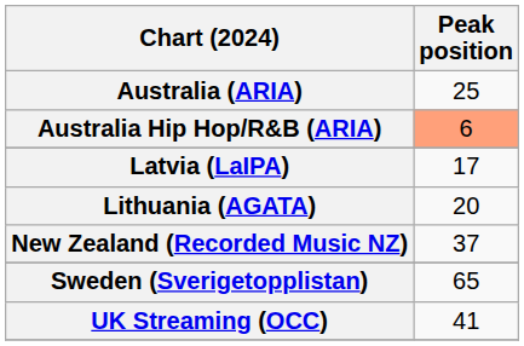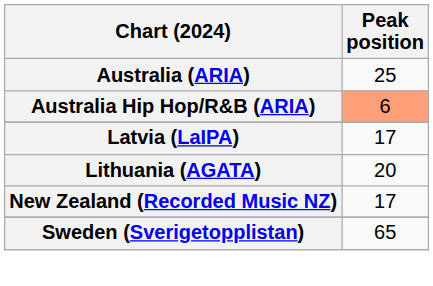 <table class="wikitable sortable plainrowheaders" style="text-align:center;">
 <tr>
 <th scope="col">Chart (2024)</th>
 <th scope="col">Peak<br>position</th>
 </tr>
 <tr>
 <th scope="row">Australia (<a href='#'>ARIA</a>)</th>
 <td>25</td>
 </tr>
 <tr>
 <th scope="row">Australia Hip Hop/R&B (<a href='#'>ARIA</a>)</th>
 <td style="background: lightsalmon;">6</td>
 </tr>
 <tr>
 </tr>
 <tr>
 </tr>
 <tr>
 <th scope="row">Latvia (<a href='#'>LaIPA</a>)</th>
 <td>17</td>
 </tr>
 <tr>
 <th scope="row">Lithuania (<a href='#'>AGATA</a>)</th>
 <td>20</td>
 </tr>
 <tr>
 <th scope="row">New Zealand (<a href='#'>Recorded Music NZ</a>)</th>
-<td>37</td>
+<td>17</td>
 </tr>
 <tr>
 </tr>
 <tr>
 <th scope="row">Sweden (<a href='#'>Sverigetopplistan</a>)</th>
 <td>65</td>
 </tr>
 <tr>
-<th scope="row"><a href='#'>UK Streaming</a> (<a href='#'>OCC</a>)</th>
-<td>41</td>
-</tr>
-<tr>
 </tr>
 <tr>
 </tr>
 <tr>
 </tr>
 </table>
